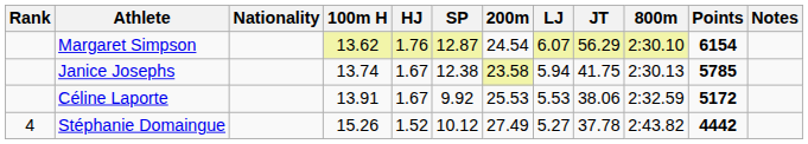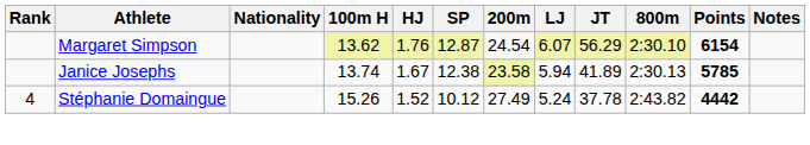 <table class="wikitable sortable" style=" text-align:center;">
 <tr>
 <th>Rank</th>
 <th>Athlete</th>
 <th>Nationality</th>
 <th>100m H</th>
 <th>HJ</th>
 <th>SP</th>
 <th>200m</th>
 <th>LJ</th>
 <th>JT</th>
 <th>800m</th>
 <th>Points</th>
 <th>Notes</th>
 </tr>
 <tr>
 <td></td>
 <td align=left><a href='#'>Margaret Simpson</a></td>
 <td align=left></td>
 <td bgcolor=#F2F5A9>13.62</td>
 <td bgcolor=#F2F5A9>1.76</td>
 <td bgcolor=#F2F5A9>12.87</td>
 <td>24.54</td>
 <td bgcolor=#F2F5A9>6.07</td>
 <td bgcolor=#F2F5A9>56.29</td>
 <td bgcolor=#F2F5A9>2:30.10</td>
 <td><strong>6154</strong></td>
 <td></td>
 </tr>
 <tr>
 <td></td>
 <td align=left><a href='#'>Janice Josephs</a></td>
 <td align=left></td>
 <td>13.74</td>
 <td>1.67</td>
 <td>12.38</td>
 <td bgcolor=#F2F5A9>23.58</td>
 <td>5.94</td>
-<td>41.75</td>
+<td>41.89</td>
 <td>2:30.13</td>
 <td><strong>5785</strong></td>
-<td></td>
-</tr>
-<tr>
-<td></td>
-<td align=left><a href='#'>Céline Laporte</a></td>
-<td align=left></td>
-<td>13.91</td>
-<td>1.67</td>
-<td>9.92</td>
-<td>25.53</td>
-<td>5.53</td>
-<td>38.06</td>
-<td>2:32.59</td>
-<td><strong>5172</strong></td>
 <td></td>
 </tr>
 <tr>
 <td>4</td>
 <td align=left><a href='#'>Stéphanie Domaingue</a></td>
 <td align=left></td>
 <td>15.26</td>
 <td>1.52</td>
 <td>10.12</td>
 <td>27.49</td>
-<td>5.27</td>
+<td>5.24</td>
 <td>37.78</td>
 <td>2:43.82</td>
 <td><strong>4442</strong></td>
 <td></td>
 </tr>
 </table>
